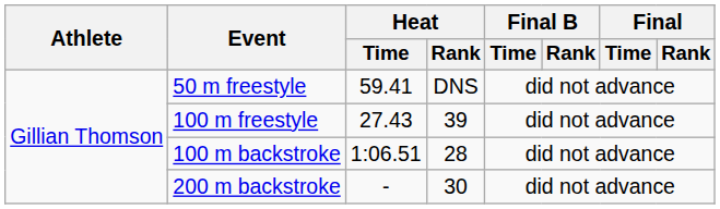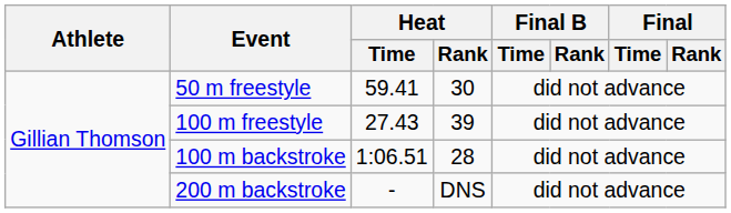 <table class=wikitable style="font-size:90%">
 <tr>
 <th rowspan="2">Athlete</th>
 <th rowspan="2">Event</th>
 <th colspan="2">Heat</th>
 <th colspan="2">Final B</th>
 <th colspan="2">Final</th>
 </tr>
 <tr style="font-size:95%">
 <th>Time</th>
 <th>Rank</th>
 <th>Time</th>
 <th>Rank</th>
 <th>Time</th>
 <th>Rank</th>
 </tr>
 <tr align=center>
 <td align=left rowspan=4><a href='#'>Gillian Thomson</a></td>
 <td align=left><a href='#'>50 m freestyle</a></td>
 <td>59.41</td>
-<td>DNS</td>
+<td>30</td>
 <td colspan=6>did not advance</td>
 </tr>
 <tr align=center>
 <td align=left><a href='#'>100 m freestyle</a></td>
 <td>27.43</td>
 <td>39</td>
 <td colspan=4>did not advance</td>
 </tr>
 <tr align=center>
 <td align=left><a href='#'>100 m backstroke</a></td>
 <td>1:06.51</td>
 <td>28</td>
 <td colspan=4>did not advance</td>
 </tr>
 <tr align=center>
 <td align=left><a href='#'>200 m backstroke</a></td>
 <td>-</td>
-<td>30</td>
+<td>DNS</td>
 <td colspan=4>did not advance</td>
 </tr>
 </table>
